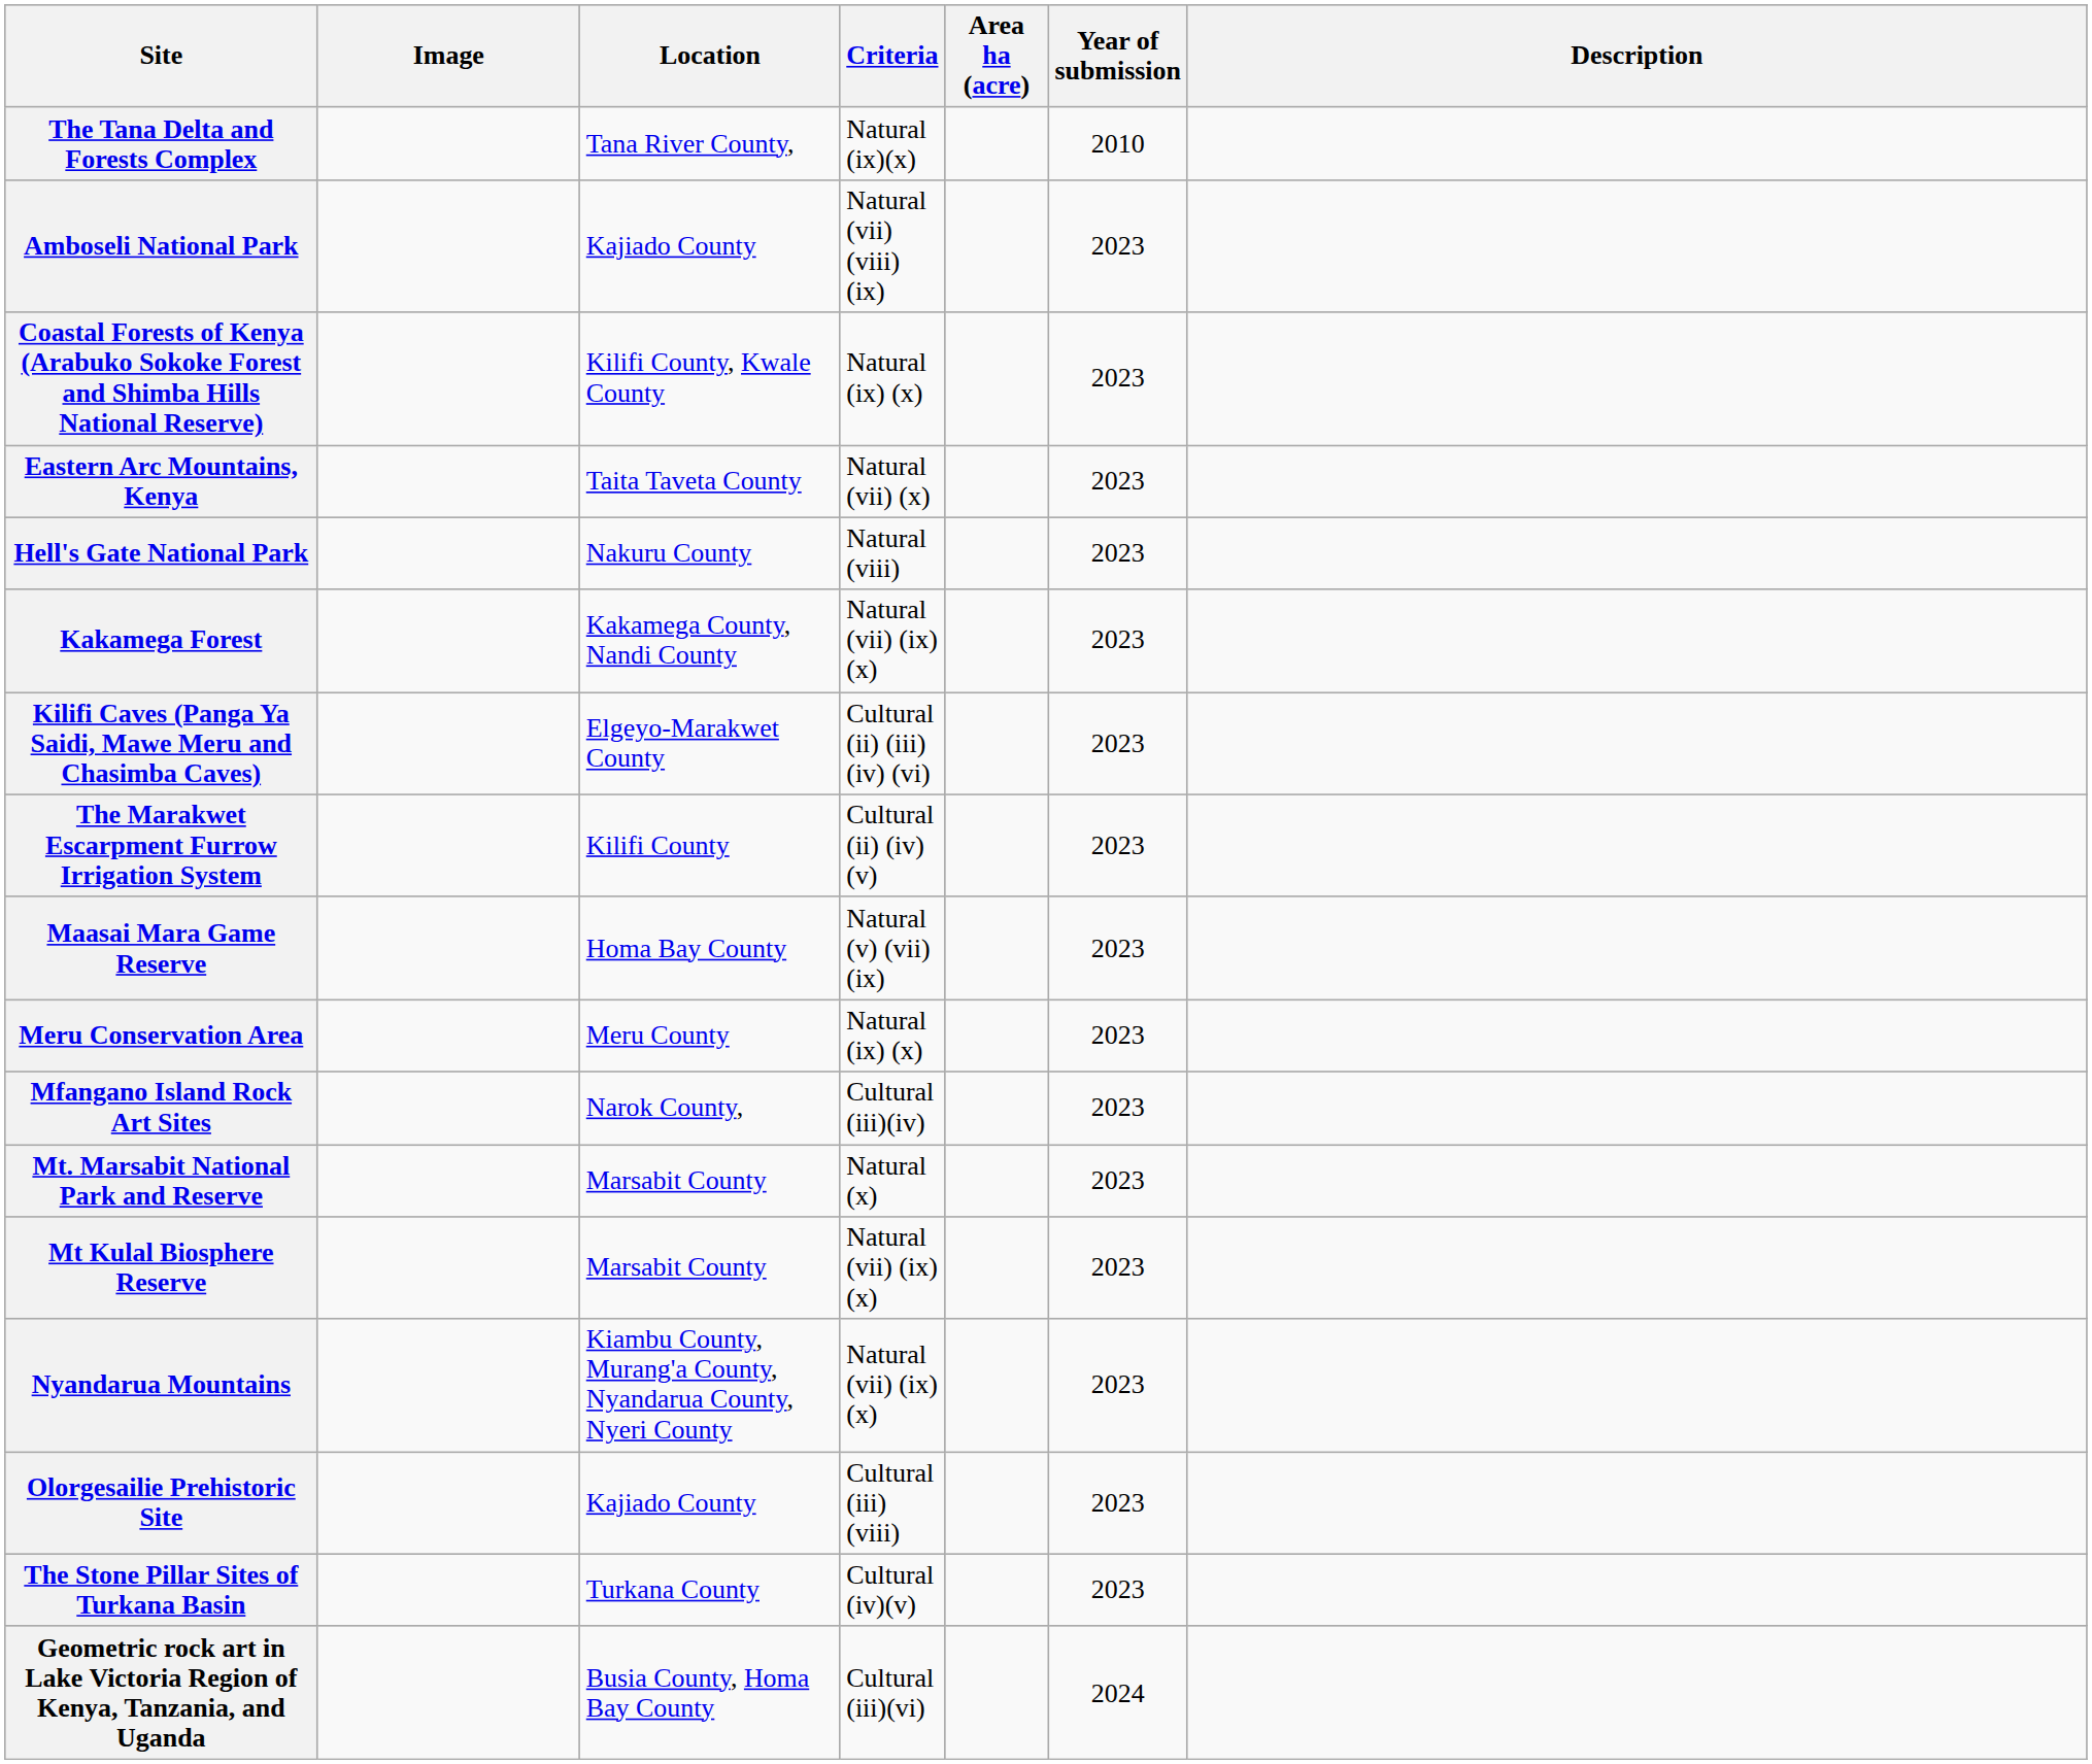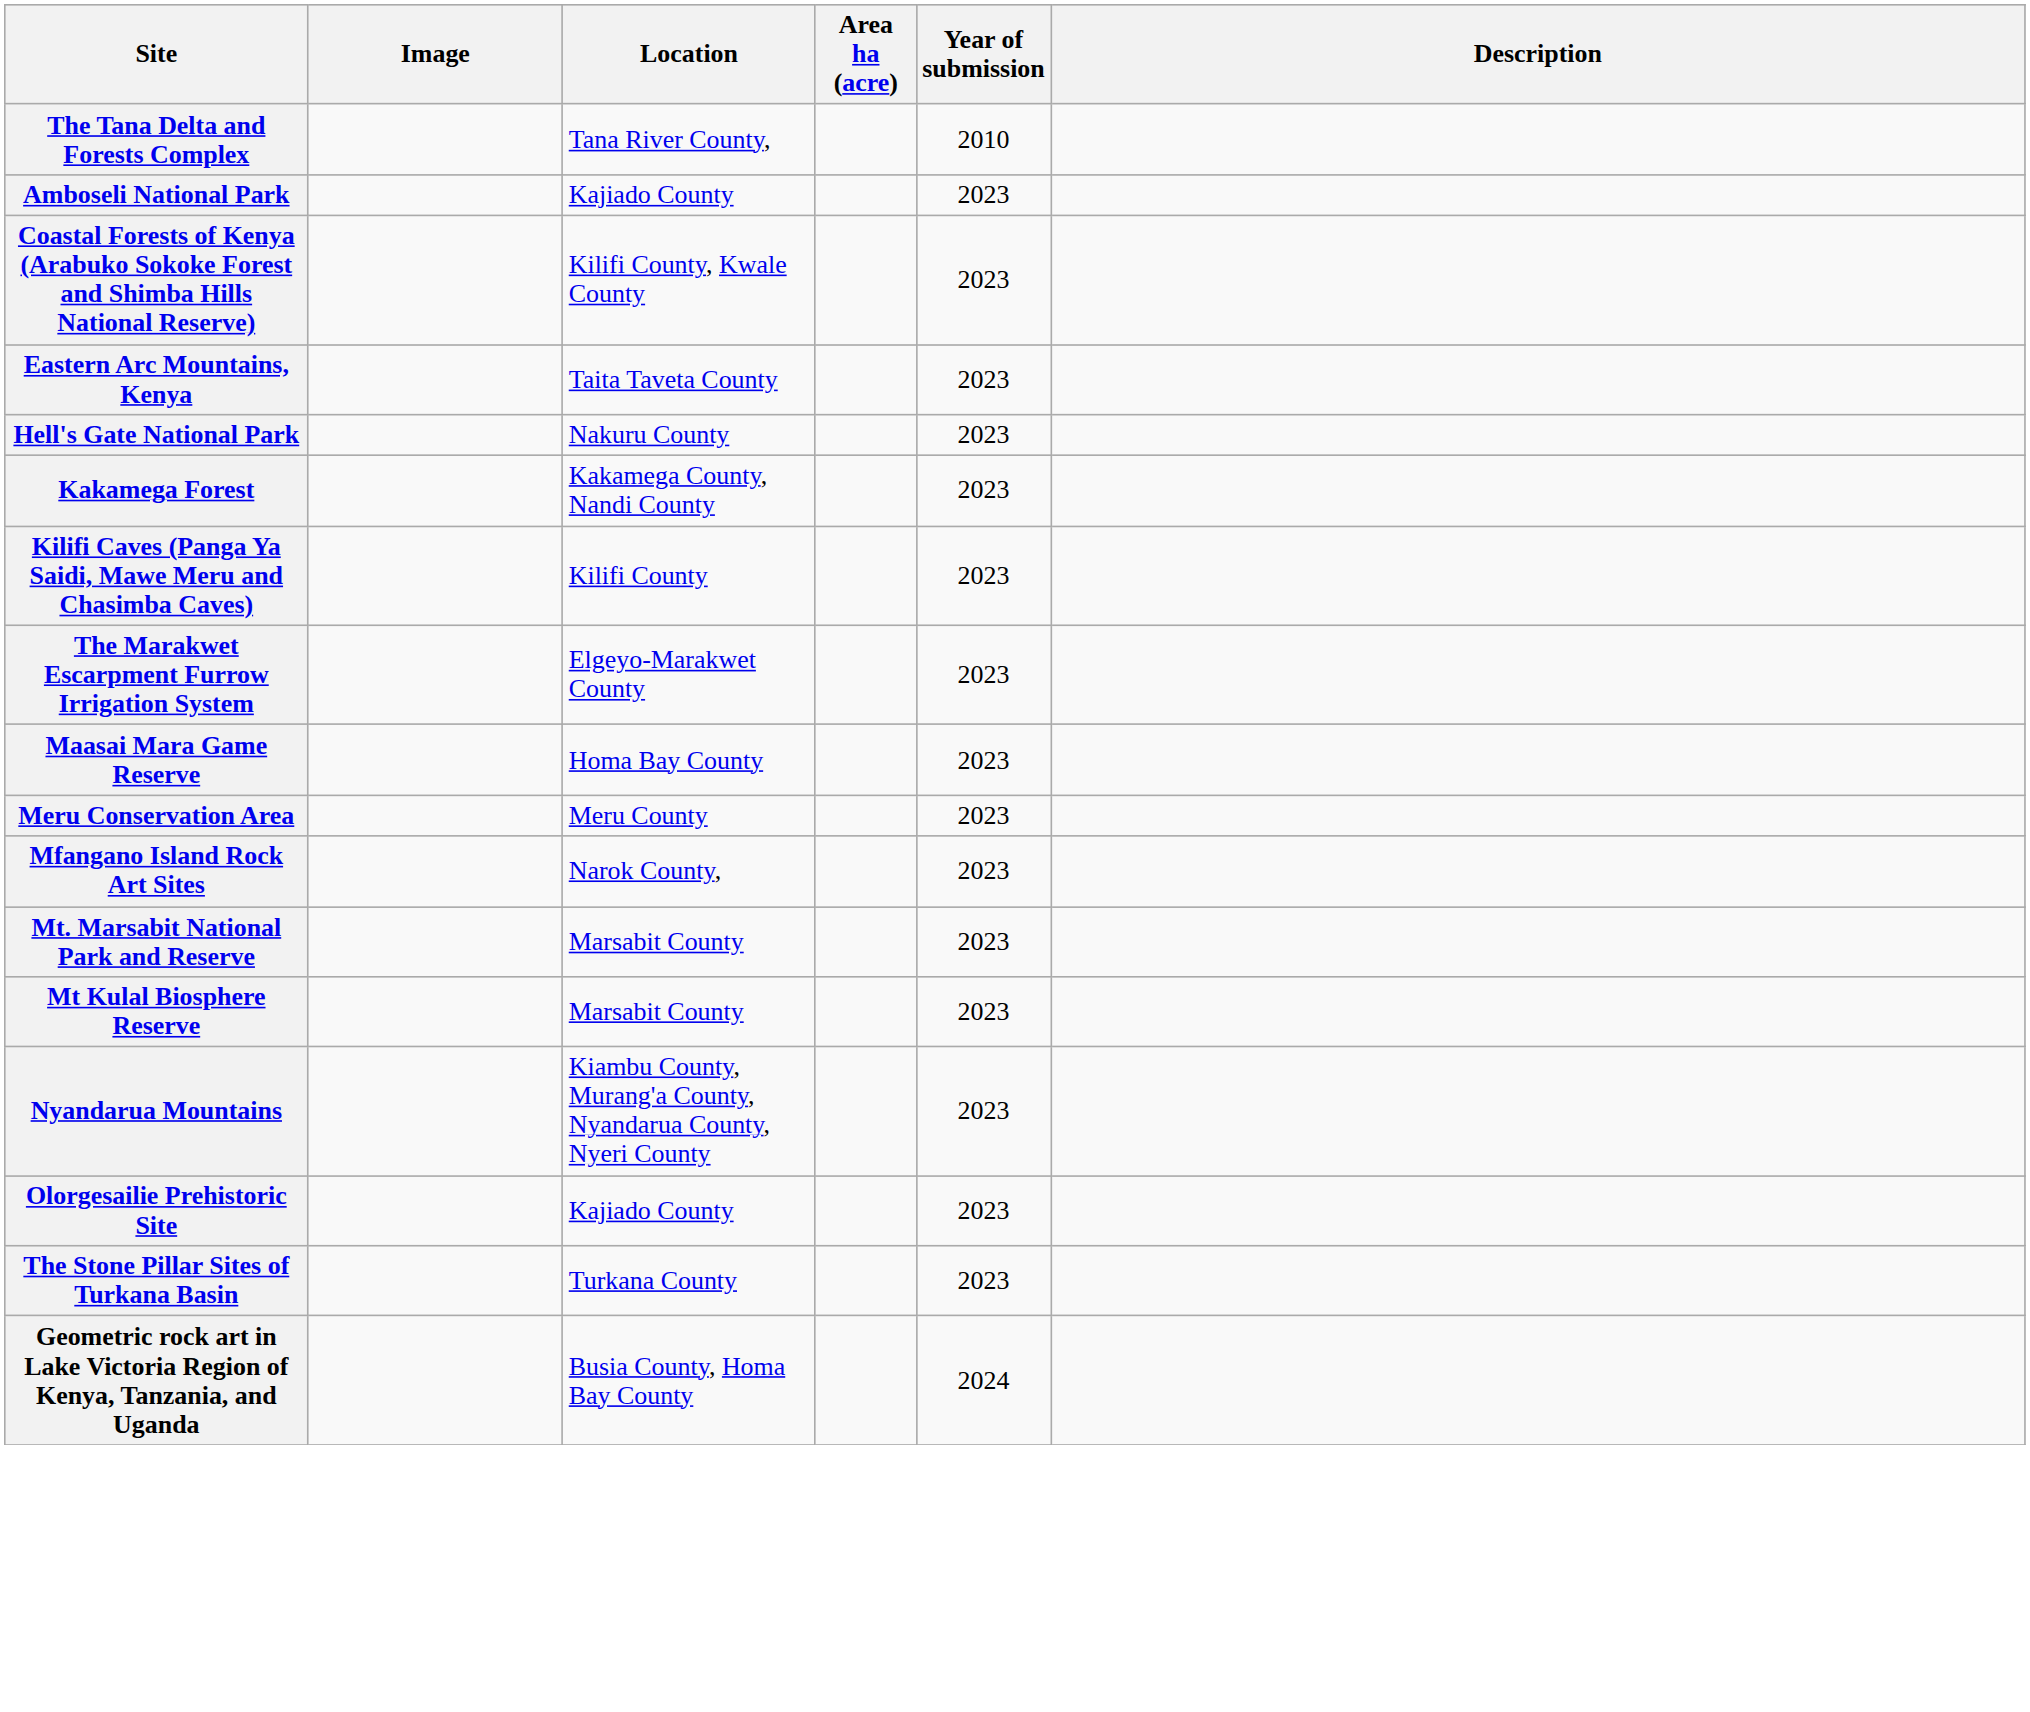 <table class="wikitable sortable">
 <tr>
 <th scope="col" style="width:15%;">Site</th>
 <th scope="col" class="unsortable" style="width:150px;">Image</th>
 <th scope="col" style="width:12.5%;">Location</th>
-<th scope="row" style="width:5%;"><a href='#'>Criteria</a></th>
 <th scope="col" style="width:5%;">Area<br><a href='#'>ha</a> (<a href='#'>acre</a>)<br></th>
 <th scope="col" style="width:5%;">Year of submission</th>
 <th scope="col" class="unsortable">Description</th>
 </tr>
 <tr>
 <th scope="row"><a href='#'>The Tana Delta and Forests Complex</a></th>
 <td></td>
 <td><a href='#'>Tana River County</a>, <small></small></td>
-<td>Natural (ix)(x)</td>
 <td></td>
 <td align="center">2010</td>
 <td></td>
 </tr>
 <tr>
 <th scope="row"><a href='#'>Amboseli National Park</a></th>
 <td></td>
 <td><a href='#'>Kajiado County</a> <small></small></td>
-<td>Natural (vii) (viii) (ix)</td>
 <td></td>
 <td align="center">2023</td>
 <td></td>
 </tr>
 <tr>
 <th scope="row"><a href='#'>Coastal Forests of Kenya (Arabuko Sokoke Forest and Shimba Hills National Reserve)</a></th>
 <td></td>
 <td><a href='#'>Kilifi County</a>, <a href='#'>Kwale County</a> <small></small></td>
-<td>Natural (ix) (x)</td>
 <td></td>
 <td align="center">2023</td>
 <td></td>
 </tr>
 <tr>
 <th scope="row"><a href='#'>Eastern Arc Mountains, Kenya</a></th>
 <td></td>
 <td><a href='#'>Taita Taveta County</a> <small></small></td>
-<td>Natural (vii) (x)</td>
 <td></td>
 <td align="center">2023</td>
 <td></td>
 </tr>
 <tr>
 <th scope="row"><a href='#'>Hell's Gate National Park</a></th>
 <td></td>
 <td><a href='#'>Nakuru County</a> <small></small></td>
-<td>Natural (viii)</td>
 <td></td>
 <td align="center">2023</td>
 <td></td>
 </tr>
 <tr>
 <th scope="row"><a href='#'>Kakamega Forest</a></th>
 <td></td>
 <td><a href='#'>Kakamega County</a>, <a href='#'>Nandi County</a> <small></small></td>
-<td>Natural (vii) (ix) (x)</td>
 <td></td>
 <td align="center">2023</td>
 <td></td>
 </tr>
 <tr>
 <th scope="row"><a href='#'>Kilifi Caves (Panga Ya Saidi, Mawe Meru and Chasimba Caves)</a></th>
 <td></td>
-<td><a href='#'>Elgeyo-Marakwet County</a> <small></small></td>
-<td>Cultural (ii) (iii) (iv) (vi)</td>
+<td><a href='#'>Kilifi County</a> <small></small></td>
 <td></td>
 <td align="center">2023</td>
 <td></td>
 </tr>
 <tr>
 <th scope="row"><a href='#'>The Marakwet Escarpment Furrow Irrigation System</a></th>
 <td></td>
-<td><a href='#'>Kilifi County</a> <small></small></td>
-<td>Cultural (ii) (iv) (v)</td>
+<td><a href='#'>Elgeyo-Marakwet County</a> <small></small></td>
 <td></td>
 <td align="center">2023</td>
 <td></td>
 </tr>
 <tr>
 <th scope="row"><a href='#'>Maasai Mara Game Reserve</a></th>
 <td></td>
 <td><a href='#'>Homa Bay County</a> <small></small></td>
-<td>Natural (v) (vii) (ix)</td>
 <td></td>
 <td align="center">2023</td>
 <td></td>
 </tr>
 <tr>
 <th scope="row"><a href='#'>Meru Conservation Area</a></th>
 <td></td>
 <td><a href='#'>Meru County</a> <small></small></td>
-<td>Natural (ix) (x)</td>
 <td></td>
 <td align="center">2023</td>
 <td></td>
 </tr>
 <tr>
 <th scope="row"><a href='#'>Mfangano Island Rock Art Sites</a></th>
 <td></td>
 <td><a href='#'>Narok County</a>, <small></small></td>
-<td>Cultural (iii)(iv)</td>
 <td></td>
 <td align="center">2023</td>
 <td></td>
 </tr>
 <tr>
 <th scope="row"><a href='#'>Mt. Marsabit National Park and Reserve</a></th>
 <td></td>
 <td><a href='#'>Marsabit County</a> <small></small></td>
-<td>Natural (x)</td>
 <td></td>
 <td align="center">2023</td>
 <td></td>
 </tr>
 <tr>
 <th scope="row"><a href='#'>Mt Kulal Biosphere Reserve</a></th>
 <td></td>
 <td><a href='#'>Marsabit County</a> <small></small></td>
-<td>Natural (vii) (ix) (x)</td>
 <td></td>
 <td align="center">2023</td>
 <td></td>
 </tr>
 <tr>
 <th scope="row"><a href='#'>Nyandarua Mountains</a></th>
 <td></td>
 <td><a href='#'>Kiambu County</a>, <a href='#'>Murang'a County</a>, <a href='#'>Nyandarua County</a>, <a href='#'>Nyeri County</a> <small></small></td>
-<td>Natural (vii) (ix) (x)</td>
 <td></td>
 <td align="center">2023</td>
 <td></td>
 </tr>
 <tr>
 <th scope="row"><a href='#'>Olorgesailie Prehistoric Site</a></th>
 <td></td>
 <td><a href='#'>Kajiado County</a> <small></small></td>
-<td>Cultural (iii)(viii)</td>
 <td></td>
 <td align="center">2023</td>
 <td></td>
 </tr>
 <tr>
 <th scope="row"><a href='#'>The Stone Pillar Sites of Turkana Basin</a></th>
 <td></td>
 <td><a href='#'>Turkana County</a> <small></small></td>
-<td>Cultural (iv)(v)</td>
 <td></td>
 <td align="center">2023</td>
 <td></td>
 </tr>
 <tr>
 <th scope="row">Geometric rock art in Lake Victoria Region of Kenya, Tanzania, and Uganda</th>
 <td></td>
 <td><a href='#'>Busia County</a>, <a href='#'>Homa Bay County</a> <small></small></td>
-<td>Cultural (iii)(vi)</td>
 <td></td>
 <td align="center">2024</td>
 <td></td>
 </tr>
 </table>
